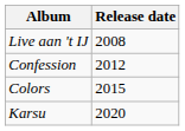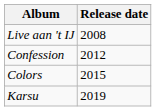 <table class="wikitable">
 <tr>
 <th>Album</th>
 <th>Release date</th>
 </tr>
 <tr>
 <td><em>Live aan 't IJ</em></td>
 <td>2008</td>
 </tr>
 <tr>
 <td><em>Confession</em></td>
 <td>2012</td>
 </tr>
 <tr>
 <td><em>Colors</em></td>
 <td>2015</td>
 </tr>
 <tr>
 <td><em>Karsu</em></td>
-<td>2020</td>
+<td>2019</td>
 </tr>
 </table>
